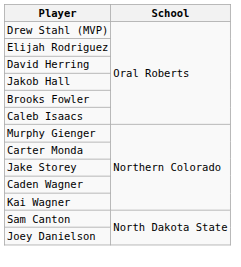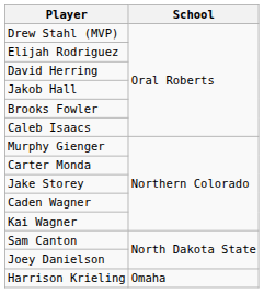 <table class="wikitable">
 <tr>
 <th>Player</th>
 <th>School</th>
 </tr>
 <tr>
 <td>Drew Stahl (MVP)</td>
 <td rowspan=6>Oral Roberts</td>
 </tr>
 <tr>
 <td>Elijah Rodriguez</td>
 </tr>
 <tr>
 <td>David Herring</td>
 </tr>
 <tr>
 <td>Jakob Hall</td>
 </tr>
 <tr>
 <td>Brooks Fowler</td>
 </tr>
 <tr>
 <td>Caleb Isaacs</td>
 </tr>
 <tr>
 <td>Murphy Gienger</td>
 <td rowspan=5>Northern Colorado</td>
 </tr>
 <tr>
 <td>Carter Monda</td>
 </tr>
 <tr>
 <td>Jake Storey</td>
 </tr>
 <tr>
 <td>Caden Wagner</td>
 </tr>
 <tr>
 <td>Kai Wagner</td>
 </tr>
 <tr>
 <td>Sam Canton</td>
 <td rowspan=2>North Dakota State</td>
 </tr>
 <tr>
 <td>Joey Danielson</td>
 </tr>
+<tr>
+<td>Harrison Krieling</td>
+<td>Omaha</td>
+</tr>
 </table>
